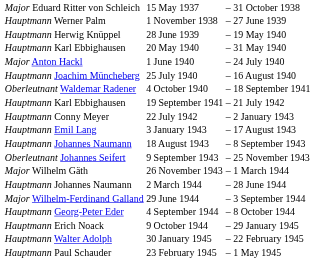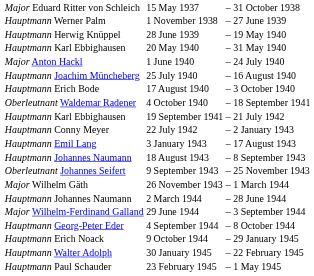 <table>
 <tr>
 <td><em>Major</em> Eduard Ritter von Schleich</td>
 <td>15 May 1937</td>
 <td>–</td>
 <td>31 October 1938</td>
 </tr>
 <tr>
 <td><em>Hauptmann</em> Werner Palm</td>
 <td>1 November 1938</td>
 <td>–</td>
 <td>27 June 1939</td>
 </tr>
 <tr>
 <td><em>Hauptmann</em> Herwig Knüppel</td>
 <td>28 June 1939</td>
 <td>–</td>
 <td>19 May 1940</td>
 </tr>
 <tr>
 <td><em>Hauptmann</em> Karl Ebbighausen</td>
 <td>20 May 1940</td>
 <td>–</td>
 <td>31 May 1940</td>
 </tr>
 <tr>
 <td><em>Major</em> <a href='#'>Anton Hackl</a></td>
 <td>1 June 1940</td>
 <td>–</td>
 <td>24 July 1940</td>
 </tr>
 <tr>
 <td><em>Hauptmann</em> <a href='#'>Joachim Müncheberg</a></td>
 <td>25 July 1940</td>
 <td>–</td>
 <td>16 August 1940</td>
+</tr>
+<tr>
+<td><em>Hauptmann</em> Erich Bode</td>
+<td>17 August 1940</td>
+<td>–</td>
+<td>3 October 1940</td>
 </tr>
 <tr>
 <td><em>Oberleutnant</em> <a href='#'>Waldemar Radener</a></td>
 <td>4 October 1940</td>
 <td>–</td>
 <td>18 September 1941</td>
 </tr>
 <tr>
 <td><em>Hauptmann</em> Karl Ebbighausen</td>
 <td>19 September 1941</td>
 <td>–</td>
 <td>21 July 1942</td>
 </tr>
 <tr>
 <td><em>Hauptmann</em> Conny Meyer</td>
 <td>22 July 1942</td>
 <td>–</td>
 <td>2 January 1943</td>
 </tr>
 <tr>
 <td><em>Hauptmann</em> <a href='#'>Emil Lang</a></td>
 <td>3 January 1943</td>
 <td>–</td>
 <td>17 August 1943</td>
 </tr>
 <tr>
 <td><em>Hauptmann</em> <a href='#'>Johannes Naumann</a></td>
 <td>18 August 1943</td>
 <td>–</td>
 <td>8 September 1943</td>
 </tr>
 <tr>
 <td><em>Oberleutnant</em> <a href='#'>Johannes Seifert</a></td>
 <td>9 September 1943</td>
 <td>–</td>
 <td>25 November 1943</td>
 </tr>
 <tr>
 <td><em>Major</em> Wilhelm Gäth</td>
 <td>26 November 1943</td>
 <td>–</td>
 <td>1 March 1944</td>
 </tr>
 <tr>
 <td><em>Hauptmann</em> Johannes Naumann</td>
 <td>2 March 1944</td>
 <td>–</td>
 <td>28 June 1944</td>
 </tr>
 <tr>
 <td><em>Major</em> <a href='#'>Wilhelm-Ferdinand Galland</a></td>
 <td>29 June 1944</td>
 <td>–</td>
 <td>3 September 1944</td>
 </tr>
 <tr>
 <td><em>Hauptmann</em> <a href='#'>Georg-Peter Eder</a></td>
 <td>4 September 1944</td>
 <td>–</td>
 <td>8 October 1944</td>
 </tr>
 <tr>
 <td><em>Hauptmann</em> Erich Noack</td>
 <td>9 October 1944</td>
 <td>–</td>
 <td>29 January 1945</td>
 </tr>
 <tr>
 <td><em>Hauptmann</em> <a href='#'>Walter Adolph</a></td>
 <td>30 January 1945</td>
 <td>–</td>
 <td>22 February 1945</td>
 </tr>
 <tr>
 <td><em>Hauptmann</em> Paul Schauder</td>
 <td>23 February 1945</td>
 <td>–</td>
 <td>1 May 1945</td>
 </tr>
 </table>
